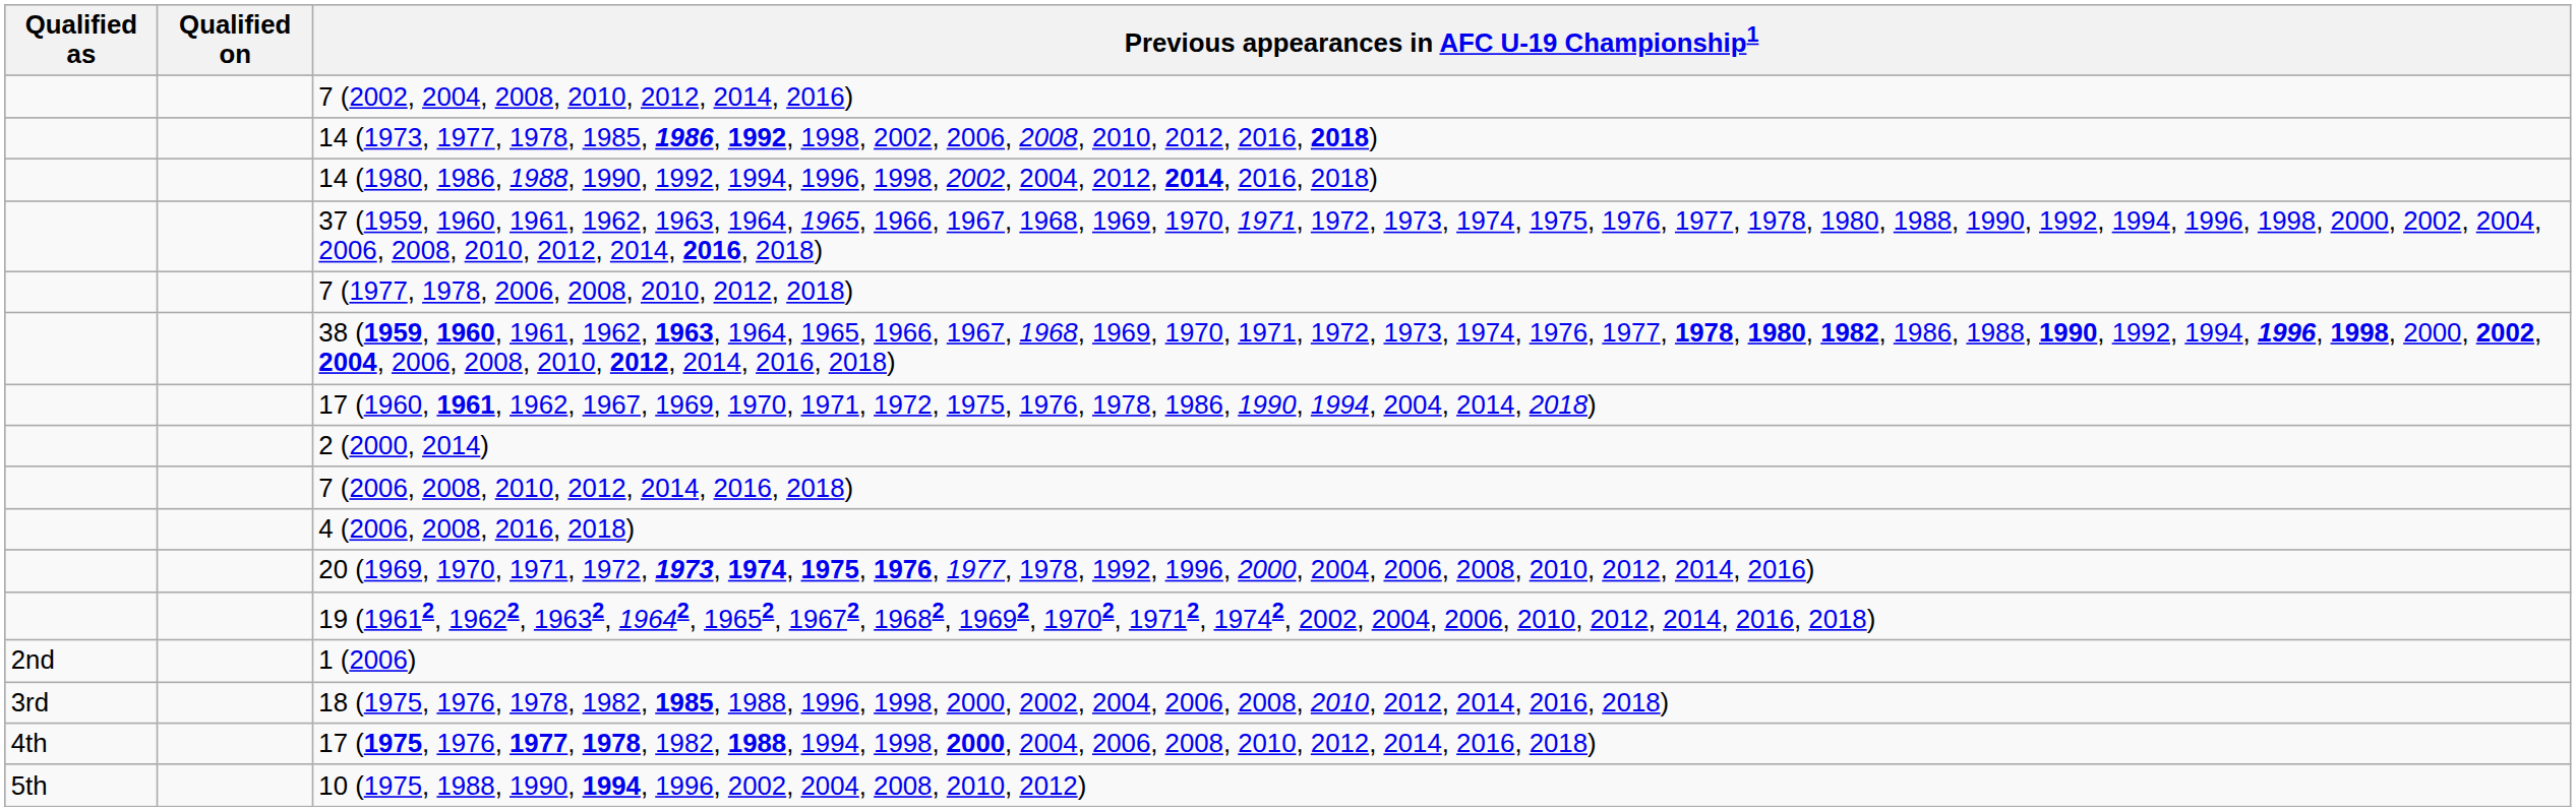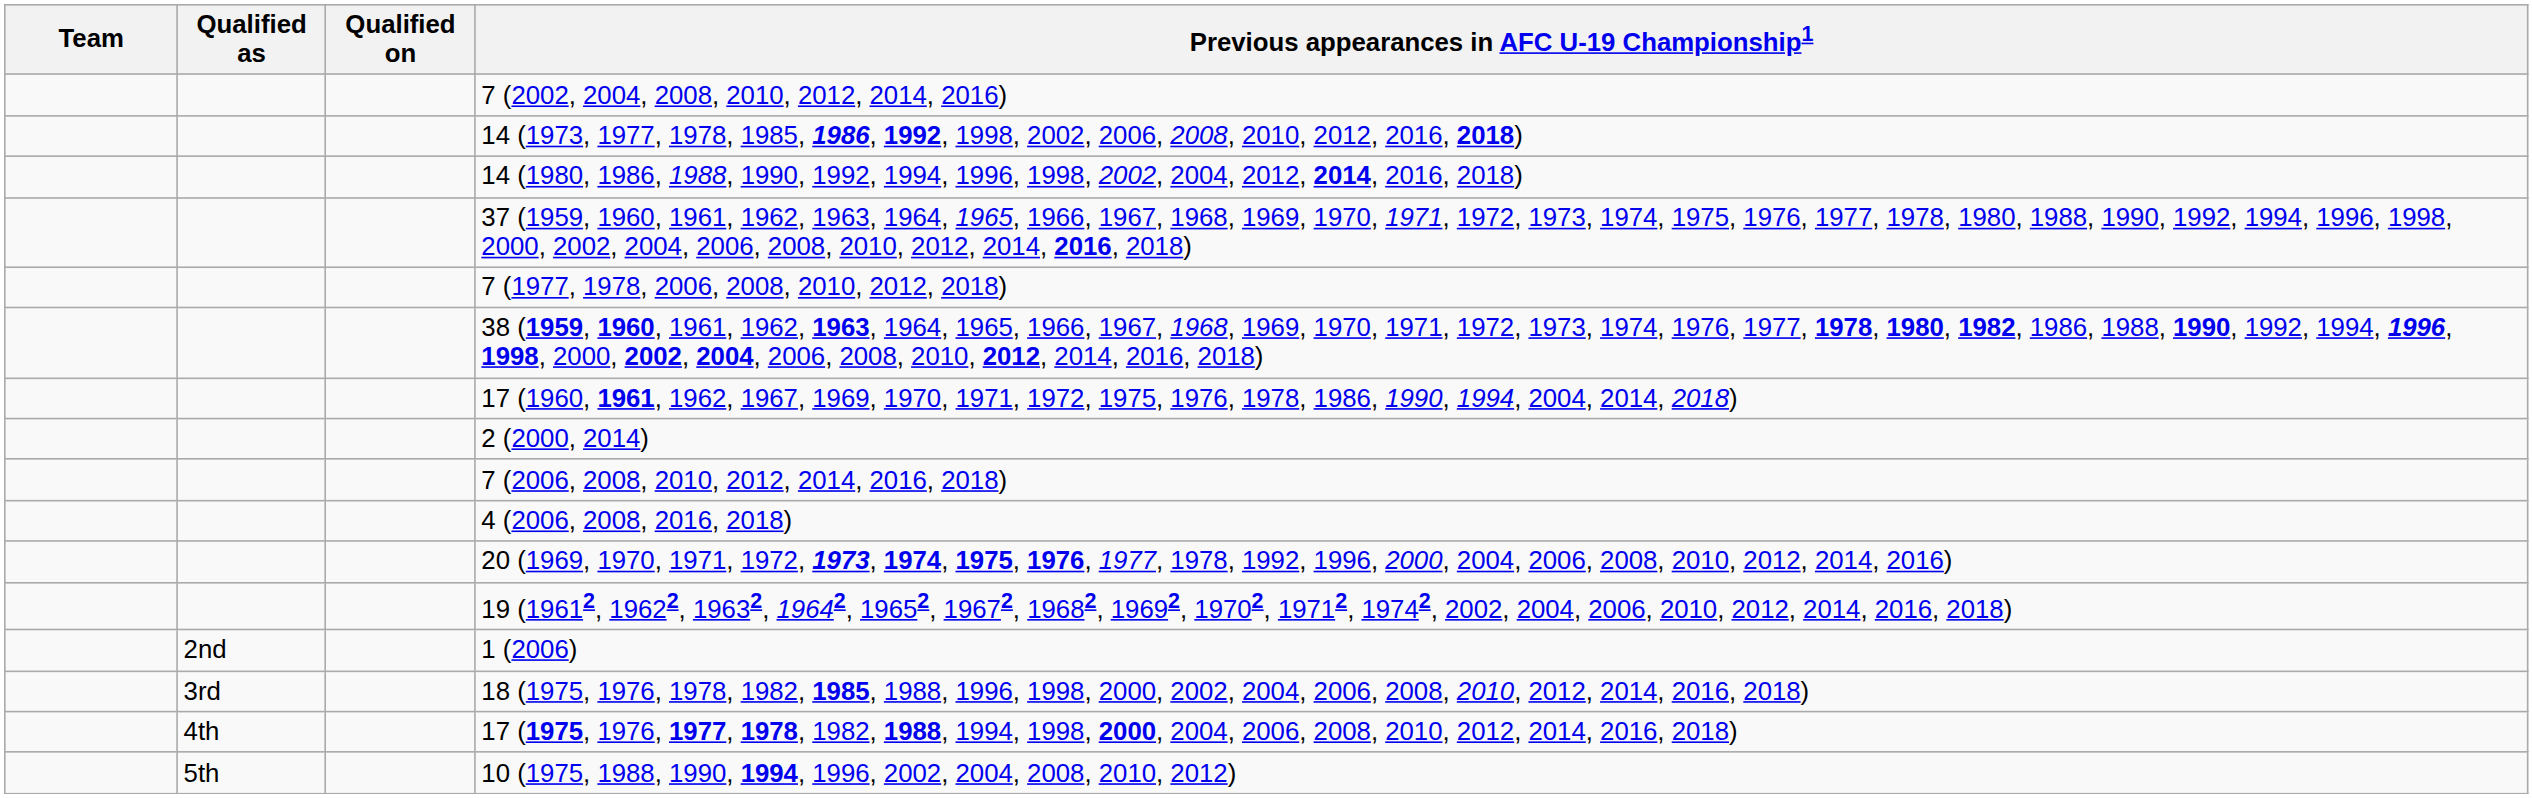 <table class="wikitable sortable">
 <tr>
+<th width=100>Team</th>
 <th>Qualified as</th>
 <th>Qualified on</th>
 <th data-sort-type="number">Previous appearances in <a href='#'>AFC U-19 Championship</a><sup><strong><a href='#'>1</a></strong></sup></th>
 </tr>
 <tr>
 <td></td>
 <td></td>
+<td></td>
 <td>7 (<a href='#'>2002</a>, <a href='#'>2004</a>, <a href='#'>2008</a>, <a href='#'>2010</a>, <a href='#'>2012</a>, <a href='#'>2014</a>, <a href='#'>2016</a>)</td>
 </tr>
 <tr>
+<td></td>
 <td></td>
 <td></td>
 <td>14 (<a href='#'>1973</a>, <a href='#'>1977</a>, <a href='#'>1978</a>, <a href='#'>1985</a>, <strong><em><a href='#'>1986</a></em></strong>, <strong><a href='#'>1992</a></strong>, <a href='#'>1998</a>, <a href='#'>2002</a>, <a href='#'>2006</a>, <em><a href='#'>2008</a></em>, <a href='#'>2010</a>, <a href='#'>2012</a>, <a href='#'>2016</a>, <strong><a href='#'>2018</a></strong>)</td>
 </tr>
 <tr>
 <td></td>
 <td></td>
+<td></td>
 <td>14 (<a href='#'>1980</a>, <a href='#'>1986</a>, <em><a href='#'>1988</a></em>, <a href='#'>1990</a>, <a href='#'>1992</a>, <a href='#'>1994</a>, <a href='#'>1996</a>, <a href='#'>1998</a>, <em><a href='#'>2002</a></em>, <a href='#'>2004</a>, <a href='#'>2012</a>, <strong><a href='#'>2014</a></strong>, <a href='#'>2016</a>, <a href='#'>2018</a>)</td>
 </tr>
 <tr>
+<td></td>
 <td></td>
 <td></td>
 <td>37 (<a href='#'>1959</a>, <a href='#'>1960</a>, <a href='#'>1961</a>, <a href='#'>1962</a>, <a href='#'>1963</a>, <a href='#'>1964</a>, <em><a href='#'>1965</a></em>, <a href='#'>1966</a>, <a href='#'>1967</a>, <a href='#'>1968</a>, <a href='#'>1969</a>, <a href='#'>1970</a>, <em><a href='#'>1971</a></em>, <a href='#'>1972</a>, <a href='#'>1973</a>, <a href='#'>1974</a>, <a href='#'>1975</a>, <a href='#'>1976</a>, <a href='#'>1977</a>, <a href='#'>1978</a>, <a href='#'>1980</a>, <a href='#'>1988</a>, <a href='#'>1990</a>, <a href='#'>1992</a>, <a href='#'>1994</a>, <a href='#'>1996</a>, <a href='#'>1998</a>, <a href='#'>2000</a>, <a href='#'>2002</a>, <a href='#'>2004</a>, <a href='#'>2006</a>, <a href='#'>2008</a>, <a href='#'>2010</a>, <a href='#'>2012</a>, <a href='#'>2014</a>, <strong><a href='#'>2016</a></strong>, <a href='#'>2018</a>)</td>
 </tr>
 <tr>
 <td></td>
 <td></td>
+<td></td>
 <td>7 (<a href='#'>1977</a>, <a href='#'>1978</a>, <a href='#'>2006</a>, <a href='#'>2008</a>, <a href='#'>2010</a>, <a href='#'>2012</a>, <a href='#'>2018</a>)</td>
 </tr>
 <tr>
+<td></td>
 <td></td>
 <td></td>
 <td>38 (<strong><a href='#'>1959</a></strong>, <strong><a href='#'>1960</a></strong>, <a href='#'>1961</a>, <a href='#'>1962</a>, <strong><a href='#'>1963</a></strong>, <a href='#'>1964</a>, <a href='#'>1965</a>, <a href='#'>1966</a>, <a href='#'>1967</a>, <em><a href='#'>1968</a></em>, <a href='#'>1969</a>, <a href='#'>1970</a>, <a href='#'>1971</a>, <a href='#'>1972</a>, <a href='#'>1973</a>, <a href='#'>1974</a>, <a href='#'>1976</a>, <a href='#'>1977</a>, <strong><a href='#'>1978</a></strong>, <strong><a href='#'>1980</a></strong>, <strong><a href='#'>1982</a></strong>, <a href='#'>1986</a>, <a href='#'>1988</a>, <strong><a href='#'>1990</a></strong>, <a href='#'>1992</a>, <a href='#'>1994</a>, <strong><em><a href='#'>1996</a></em></strong>, <strong><a href='#'>1998</a></strong>, <a href='#'>2000</a>, <strong><a href='#'>2002</a></strong>, <strong><a href='#'>2004</a></strong>, <a href='#'>2006</a>, <a href='#'>2008</a>, <a href='#'>2010</a>, <strong><a href='#'>2012</a></strong>, <a href='#'>2014</a>, <a href='#'>2016</a>, <a href='#'>2018</a>)</td>
 </tr>
 <tr>
 <td></td>
 <td></td>
+<td></td>
 <td>17 (<a href='#'>1960</a>, <strong><a href='#'>1961</a></strong>, <a href='#'>1962</a>, <a href='#'>1967</a>, <a href='#'>1969</a>, <a href='#'>1970</a>, <a href='#'>1971</a>, <a href='#'>1972</a>, <a href='#'>1975</a>, <a href='#'>1976</a>, <a href='#'>1978</a>, <a href='#'>1986</a>, <em><a href='#'>1990</a></em>, <em><a href='#'>1994</a></em>, <a href='#'>2004</a>, <a href='#'>2014</a>, <em><a href='#'>2018</a></em>)</td>
 </tr>
 <tr>
+<td></td>
 <td></td>
 <td></td>
 <td>2 (<a href='#'>2000</a>, <a href='#'>2014</a>)</td>
 </tr>
 <tr>
 <td></td>
 <td></td>
+<td></td>
 <td>7 (<a href='#'>2006</a>, <a href='#'>2008</a>, <a href='#'>2010</a>, <a href='#'>2012</a>, <a href='#'>2014</a>, <a href='#'>2016</a>, <a href='#'>2018</a>)</td>
 </tr>
 <tr>
+<td></td>
 <td></td>
 <td></td>
 <td>4 (<a href='#'>2006</a>, <a href='#'>2008</a>, <a href='#'>2016</a>, <a href='#'>2018</a>)</td>
 </tr>
 <tr>
 <td></td>
 <td></td>
+<td></td>
 <td>20 (<a href='#'>1969</a>, <a href='#'>1970</a>, <a href='#'>1971</a>, <a href='#'>1972</a>, <strong><em><a href='#'>1973</a></em></strong>, <strong><a href='#'>1974</a></strong>, <strong><a href='#'>1975</a></strong>, <strong><a href='#'>1976</a></strong>, <em><a href='#'>1977</a></em>, <a href='#'>1978</a>, <a href='#'>1992</a>, <a href='#'>1996</a>, <em><a href='#'>2000</a></em>, <a href='#'>2004</a>, <a href='#'>2006</a>, <a href='#'>2008</a>, <a href='#'>2010</a>, <a href='#'>2012</a>, <a href='#'>2014</a>, <a href='#'>2016</a>)</td>
 </tr>
 <tr>
 <td></td>
 <td></td>
+<td></td>
 <td>19 (<a href='#'>1961</a><sup><strong><a href='#'>2</a></strong></sup>, <a href='#'>1962</a><sup><strong><a href='#'>2</a></strong></sup>, <a href='#'>1963</a><sup><strong><a href='#'>2</a></strong></sup>, <em><a href='#'>1964</a></em><sup><strong><a href='#'>2</a></strong></sup>, <a href='#'>1965</a><sup><strong><a href='#'>2</a></strong></sup>, <a href='#'>1967</a><sup><strong><a href='#'>2</a></strong></sup>, <a href='#'>1968</a><sup><strong><a href='#'>2</a></strong></sup>, <a href='#'>1969</a><sup><strong><a href='#'>2</a></strong></sup>, <a href='#'>1970</a><sup><strong><a href='#'>2</a></strong></sup>, <a href='#'>1971</a><sup><strong><a href='#'>2</a></strong></sup>, <a href='#'>1974</a><sup><strong><a href='#'>2</a></strong></sup>, <a href='#'>2002</a>, <a href='#'>2004</a>, <a href='#'>2006</a>, <a href='#'>2010</a>, <a href='#'>2012</a>, <a href='#'>2014</a>, <a href='#'>2016</a>, <a href='#'>2018</a>)</td>
 </tr>
 <tr>
+<td></td>
 <td>2nd </td>
 <td></td>
 <td>1 (<a href='#'>2006</a>)</td>
 </tr>
 <tr>
+<td></td>
 <td>3rd </td>
 <td></td>
 <td>18 (<a href='#'>1975</a>, <a href='#'>1976</a>, <a href='#'>1978</a>, <a href='#'>1982</a>, <strong><a href='#'>1985</a></strong>, <a href='#'>1988</a>, <a href='#'>1996</a>, <a href='#'>1998</a>, <a href='#'>2000</a>, <a href='#'>2002</a>, <a href='#'>2004</a>, <a href='#'>2006</a>, <a href='#'>2008</a>, <em><a href='#'>2010</a></em>, <a href='#'>2012</a>, <a href='#'>2014</a>, <a href='#'>2016</a>, <a href='#'>2018</a>)</td>
 </tr>
 <tr>
+<td></td>
 <td>4th </td>
 <td></td>
 <td>17 (<strong><a href='#'>1975</a></strong>, <a href='#'>1976</a>, <strong><a href='#'>1977</a></strong>, <strong><a href='#'>1978</a></strong>, <a href='#'>1982</a>, <strong><a href='#'>1988</a></strong>, <a href='#'>1994</a>, <a href='#'>1998</a>, <strong><a href='#'>2000</a></strong>, <a href='#'>2004</a>, <a href='#'>2006</a>, <a href='#'>2008</a>, <a href='#'>2010</a>, <a href='#'>2012</a>, <a href='#'>2014</a>, <a href='#'>2016</a>, <a href='#'>2018</a>)</td>
 </tr>
 <tr>
+<td></td>
 <td>5th </td>
 <td></td>
 <td>10 (<a href='#'>1975</a>, <a href='#'>1988</a>, <a href='#'>1990</a>, <strong><a href='#'>1994</a></strong>, <a href='#'>1996</a>, <a href='#'>2002</a>, <a href='#'>2004</a>, <a href='#'>2008</a>, <a href='#'>2010</a>, <a href='#'>2012</a>)</td>
 </tr>
 </table>
